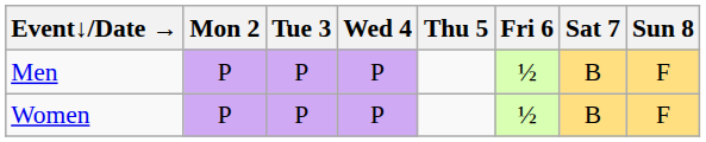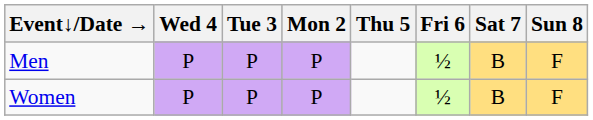 <table class="wikitable" style="margin:0.5em auto; font-size:90%; line-height:1.25em;">
 <tr style="text-align:center;">
 <th>Event↓/Date →</th>
+<th>Wed 4</th>
+<th>Tue 3</th>
 <th>Mon 2</th>
-<th>Tue 3</th>
-<th>Wed 4</th>
 <th>Thu 5</th>
 <th>Fri 6</th>
 <th>Sat 7</th>
 <th>Sun 8</th>
 </tr>
 <tr style="text-align:center;">
 <td style="text-align:left;"><a href='#'>Men</a></td>
 <td style="background-color:#D0A9F5;">P</td>
 <td style="background-color:#D0A9F5;">P</td>
 <td style="background-color:#D0A9F5;">P</td>
 <td></td>
 <td style="background-color:#D9FFB2;">½</td>
 <td style="background-color:#FFDF80;">B</td>
 <td style="background-color:#FFDF80;">F</td>
 </tr>
 <tr style="text-align:center;">
 <td style="text-align:left;"><a href='#'>Women</a></td>
 <td style="background-color:#D0A9F5;">P</td>
 <td style="background-color:#D0A9F5;">P</td>
 <td style="background-color:#D0A9F5;">P</td>
 <td></td>
 <td style="background-color:#D9FFB2;">½</td>
 <td style="background-color:#FFDF80;">B</td>
 <td style="background-color:#FFDF80;">F</td>
 </tr>
 </table>
